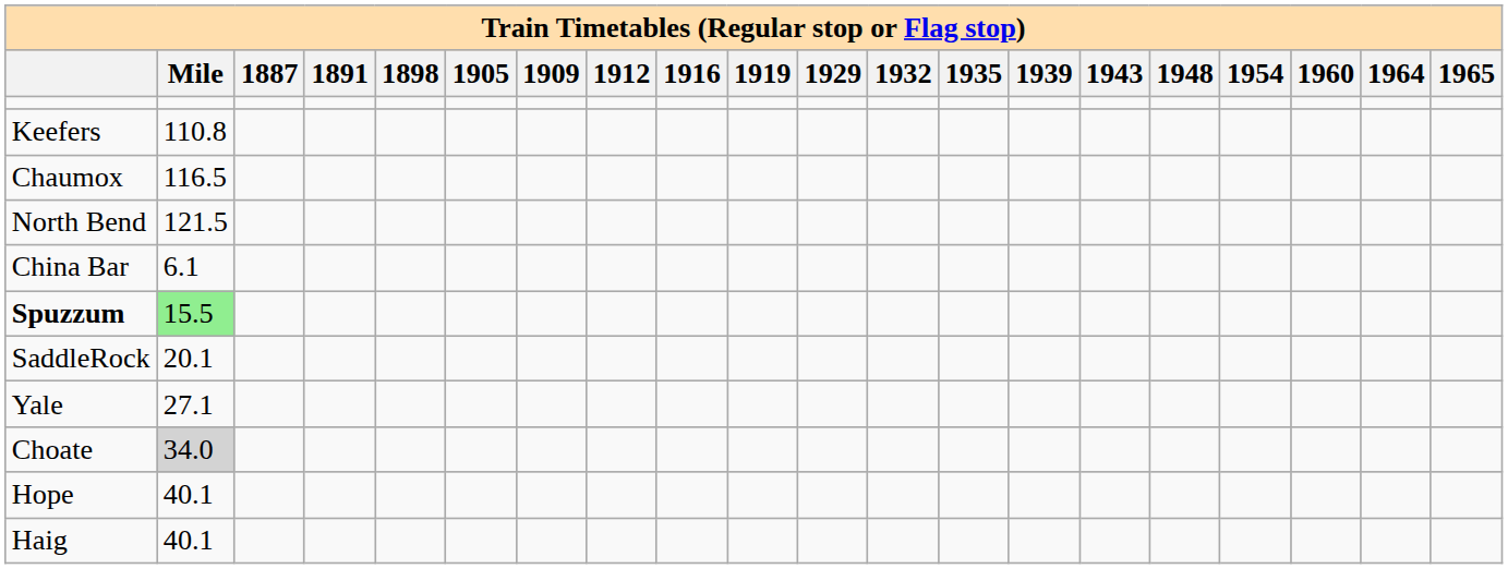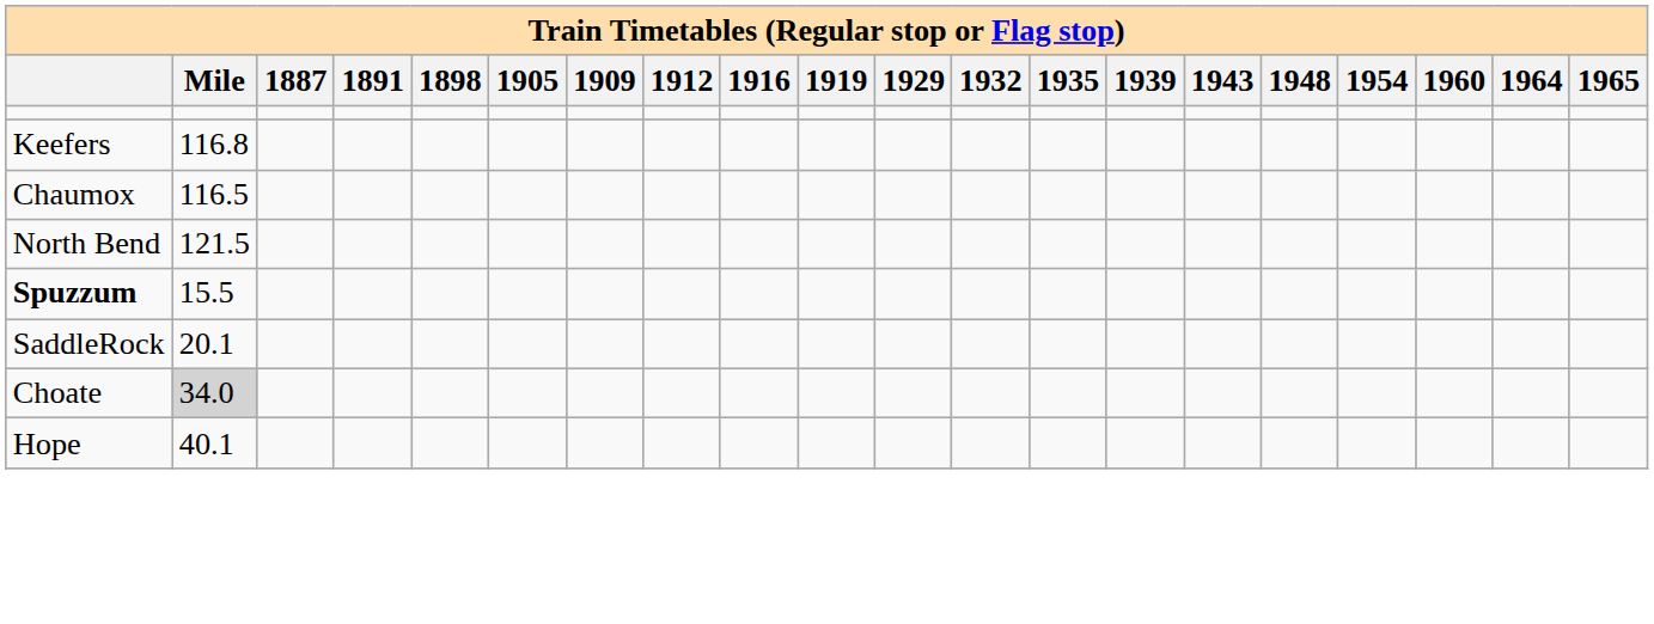 <table class="wikitable">
 <tr>
 <th colspan="20" style="background:#ffdead;">Train Timetables (Regular stop or <a href='#'>Flag stop</a>)</th>
 </tr>
 <tr>
 <th></th>
 <th>Mile</th>
 <th>1887</th>
 <th>1891</th>
 <th>1898</th>
 <th>1905</th>
 <th>1909</th>
 <th>1912</th>
 <th>1916</th>
 <th>1919</th>
 <th>1929</th>
 <th>1932</th>
 <th>1935</th>
 <th>1939</th>
 <th>1943</th>
 <th>1948</th>
 <th>1954</th>
 <th>1960</th>
 <th>1964</th>
 <th>1965</th>
 </tr>
 <tr>
 <td></td>
 <td></td>
 <td></td>
 <td></td>
 <td></td>
 <td></td>
 <td></td>
 <td></td>
 <td></td>
 <td></td>
 <td></td>
 <td></td>
 <td></td>
 <td></td>
 <td></td>
 <td></td>
 <td></td>
 <td></td>
 <td></td>
 <td></td>
 </tr>
 <tr>
 <td>Keefers</td>
-<td>110.8</td>
+<td>116.8</td>
 <td></td>
 <td></td>
 <td></td>
 <td></td>
 <td></td>
 <td></td>
 <td></td>
 <td></td>
 <td></td>
 <td></td>
 <td></td>
 <td></td>
 <td></td>
 <td></td>
 <td></td>
 <td></td>
 <td></td>
 <td></td>
 </tr>
 <tr>
 <td>Chaumox</td>
 <td>116.5</td>
 <td></td>
 <td></td>
 <td></td>
 <td></td>
 <td></td>
 <td></td>
 <td></td>
 <td></td>
 <td></td>
 <td></td>
 <td></td>
 <td></td>
 <td></td>
 <td></td>
 <td></td>
 <td></td>
 <td></td>
 <td></td>
 </tr>
 <tr>
 <td>North Bend</td>
 <td>121.5</td>
 <td></td>
 <td></td>
 <td></td>
 <td></td>
 <td></td>
 <td></td>
 <td></td>
 <td></td>
 <td></td>
 <td></td>
 <td></td>
 <td></td>
 <td></td>
 <td></td>
 <td></td>
 <td></td>
 <td></td>
 <td></td>
 </tr>
 <tr>
-<td>China Bar</td>
-<td>6.1</td>
-<td></td>
-<td></td>
-<td></td>
-<td></td>
-<td></td>
-<td></td>
-<td></td>
-<td></td>
-<td></td>
-<td></td>
-<td></td>
-<td></td>
-<td></td>
-<td></td>
-<td></td>
-<td></td>
-<td></td>
-<td></td>
-</tr>
-<tr>
 <td><strong>Spuzzum</strong></td>
-<td style="background: lightgreen;">15.5</td>
+<td>15.5</td>
 <td></td>
 <td></td>
 <td></td>
 <td></td>
 <td></td>
 <td></td>
 <td></td>
 <td></td>
 <td></td>
 <td></td>
 <td></td>
 <td></td>
 <td></td>
 <td></td>
 <td></td>
 <td></td>
 <td></td>
 <td></td>
 </tr>
 <tr>
 <td>SaddleRock</td>
 <td>20.1</td>
-<td></td>
-<td></td>
-<td></td>
-<td></td>
-<td></td>
-<td></td>
-<td></td>
-<td></td>
-<td></td>
-<td></td>
-<td></td>
-<td></td>
-<td></td>
-<td></td>
-<td></td>
-<td></td>
-<td></td>
-<td></td>
-</tr>
-<tr>
-<td>Yale</td>
-<td>27.1</td>
 <td></td>
 <td></td>
 <td></td>
 <td></td>
 <td></td>
 <td></td>
 <td></td>
 <td></td>
 <td></td>
 <td></td>
 <td></td>
 <td></td>
 <td></td>
 <td></td>
 <td></td>
 <td></td>
 <td></td>
 <td></td>
 </tr>
 <tr>
 <td>Choate</td>
 <td style="background: lightgrey;">34.0</td>
 <td></td>
 <td></td>
 <td></td>
 <td></td>
 <td></td>
 <td></td>
 <td></td>
 <td></td>
 <td></td>
 <td></td>
 <td></td>
 <td></td>
 <td></td>
 <td></td>
 <td></td>
 <td></td>
 <td></td>
 <td></td>
 </tr>
 <tr>
 <td>Hope</td>
 <td>40.1</td>
 <td></td>
 <td></td>
 <td></td>
 <td></td>
 <td></td>
 <td></td>
 <td></td>
 <td></td>
 <td></td>
 <td></td>
 <td></td>
 <td></td>
 <td></td>
 <td></td>
 <td></td>
 <td></td>
 <td></td>
 <td></td>
 </tr>
-<tr>
-<td>Haig</td>
-<td>40.1</td>
-<td></td>
-<td></td>
-<td></td>
-<td></td>
-<td></td>
-<td></td>
-<td></td>
-<td></td>
-<td></td>
-<td></td>
-<td></td>
-<td></td>
-<td></td>
-<td></td>
-<td></td>
-<td></td>
-<td></td>
-<td></td>
-</tr>
 </table>
